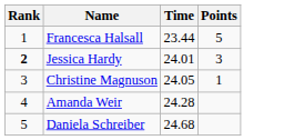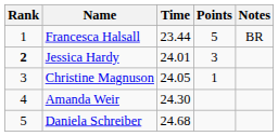 <table class="wikitable" style="text-align:center">
 <tr>
 <th>Rank</th>
 <th>Name</th>
 <th>Time</th>
 <th>Points</th>
+<th>Notes</th>
 </tr>
 <tr>
 <td>1</td>
 <td align="left"> <a href='#'>Francesca Halsall</a></td>
 <td>23.44</td>
 <td>5</td>
+<td>BR</td>
 </tr>
 <tr>
 <td><strong>2</strong></td>
 <td align="left"> <a href='#'>Jessica Hardy</a></td>
 <td>24.01</td>
 <td>3</td>
+<td></td>
 </tr>
 <tr>
 <td>3</td>
 <td align="left"> <a href='#'>Christine Magnuson</a></td>
 <td>24.05</td>
 <td>1</td>
+<td></td>
 </tr>
 <tr>
 <td>4</td>
 <td align="left"> <a href='#'>Amanda Weir</a></td>
-<td>24.28</td>
+<td>24.30</td>
+<td></td>
 <td></td>
 </tr>
 <tr>
 <td>5</td>
 <td align="left"> <a href='#'>Daniela Schreiber</a></td>
 <td>24.68</td>
 <td></td>
+<td></td>
 </tr>
 </table>
